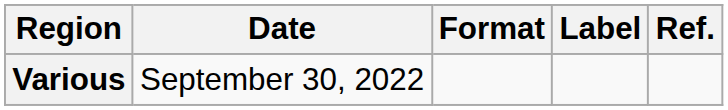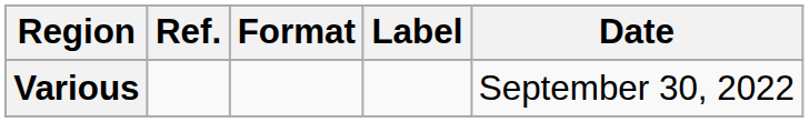 <table class="wikitable plainrowheaders">
 <tr>
 <th scope="col">Region</th>
-<th scope="col">Date</th>
+<th scope="col">Ref.</th>
 <th scope="col">Format</th>
 <th scope="col">Label</th>
-<th scope="col">Ref.</th>
+<th scope="col">Date</th>
 </tr>
 <tr>
 <th scope="row">Various</th>
-<td>September 30, 2022</td>
 <td></td>
 <td></td>
 <td></td>
+<td>September 30, 2022</td>
 </tr>
 </table>
